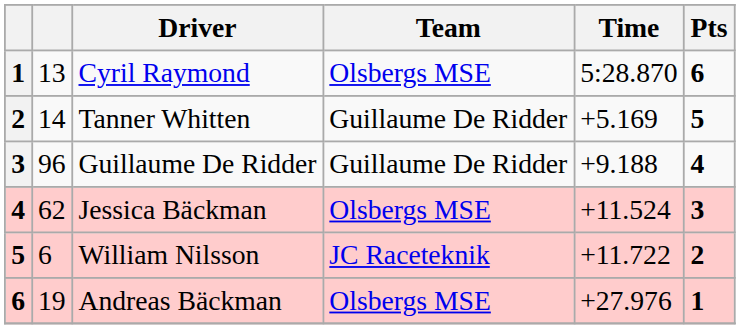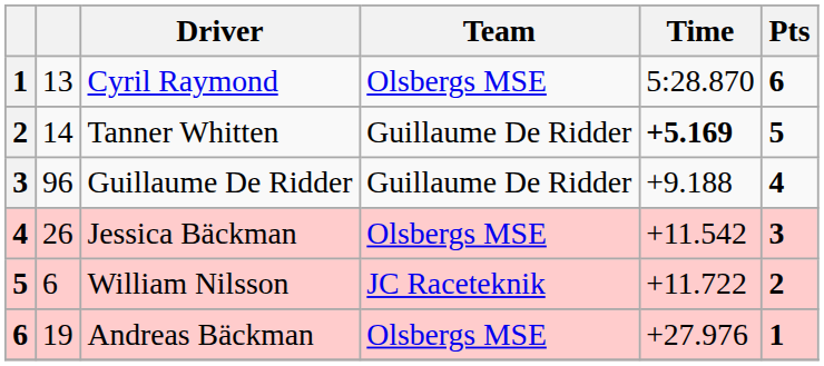 <table class=wikitable style="font-size:95%">
 <tr>
 <th></th>
 <th></th>
 <th>Driver</th>
 <th>Team</th>
 <th>Time</th>
 <th>Pts</th>
 </tr>
 <tr>
 <th>1</th>
 <td>13</td>
 <td> <a href='#'>Cyril Raymond</a></td>
 <td><a href='#'>Olsbergs MSE</a></td>
 <td>5:28.870</td>
 <td><strong>6</strong></td>
 </tr>
 <tr>
 <th>2</th>
 <td>14</td>
 <td> Tanner Whitten</td>
 <td>Guillaume De Ridder</td>
-<td>+5.169</td>
+<td><strong>+5.169</strong></td>
 <td><strong>5</strong></td>
 </tr>
 <tr>
 <th>3</th>
 <td>96</td>
 <td> Guillaume De Ridder</td>
 <td>Guillaume De Ridder</td>
 <td>+9.188</td>
 <td><strong>4</strong></td>
 </tr>
 <tr>
 <th style="background:#ffcccc;">4</th>
-<td style="background:#ffcccc;">62</td>
+<td style="background:#ffcccc;">26</td>
 <td style="background:#ffcccc;"> Jessica Bäckman</td>
 <td style="background:#ffcccc;"><a href='#'>Olsbergs MSE</a></td>
-<td style="background:#ffcccc;">+11.524</td>
+<td style="background:#ffcccc;">+11.542</td>
 <td style="background:#ffcccc;"><strong>3</strong></td>
 </tr>
 <tr>
 <th style="background:#ffcccc;">5</th>
 <td style="background:#ffcccc;">6</td>
 <td style="background:#ffcccc;"> William Nilsson</td>
 <td style="background:#ffcccc;"><a href='#'>JC Raceteknik</a></td>
 <td style="background:#ffcccc;">+11.722</td>
 <td style="background:#ffcccc;"><strong>2</strong></td>
 </tr>
 <tr>
 <th style="background:#ffcccc;">6</th>
 <td style="background:#ffcccc;">19</td>
 <td style="background:#ffcccc;"> Andreas Bäckman</td>
 <td style="background:#ffcccc;"><a href='#'>Olsbergs MSE</a></td>
 <td style="background:#ffcccc;">+27.976</td>
 <td style="background:#ffcccc;"><strong>1</strong></td>
 </tr>
 <tr>
 </tr>
 </table>
